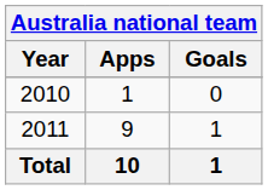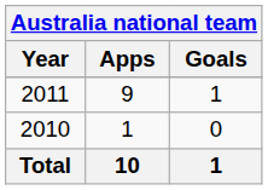 <table class="wikitable" style="text-align:center">
 <tr>
 <th colspan=3><a href='#'>Australia national team</a></th>
 </tr>
 <tr>
 <th>Year</th>
 <th>Apps</th>
 <th>Goals</th>
 </tr>
 <tr>
 </tr>
 <tr>
+<td>2011</td>
+<td>9</td>
+<td>1</td>
+</tr>
+<tr>
 <td>2010</td>
 <td>1</td>
 <td>0</td>
-</tr>
-<tr>
-<td>2011</td>
-<td>9</td>
-<td>1</td>
 </tr>
 <tr>
 <th>Total</th>
 <th>10</th>
 <th>1</th>
 </tr>
 </table>
